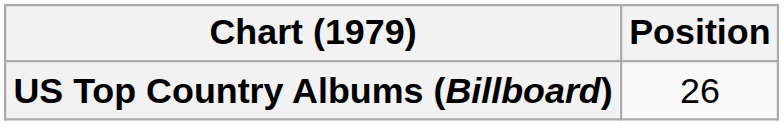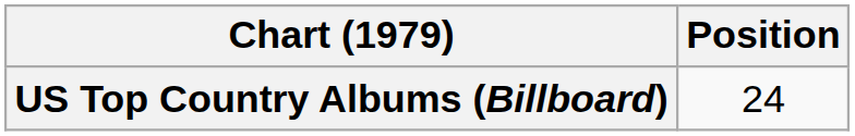 <table class="wikitable plainrowheaders" style="text-align:center">
 <tr>
 <th scope="col">Chart (1979)</th>
 <th scope="col">Position</th>
 </tr>
 <tr>
 <th scope="row">US Top Country Albums (<em>Billboard</em>)</th>
-<td>26</td>
+<td>24</td>
 </tr>
 </table>
